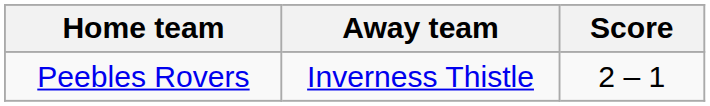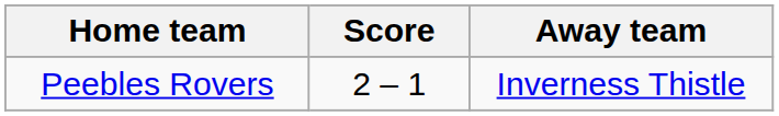 <table class="wikitable" style="text-align: center">
 <tr>
 <th width=140>Home team</th>
+<th width=70>Score</th>
 <th width=140>Away team</th>
-<th width=70>Score</th>
 </tr>
 <tr>
 <td><a href='#'>Peebles Rovers</a></td>
+<td>2 – 1</td>
 <td><a href='#'>Inverness Thistle</a></td>
-<td>2 – 1</td>
 </tr>
 </table>
